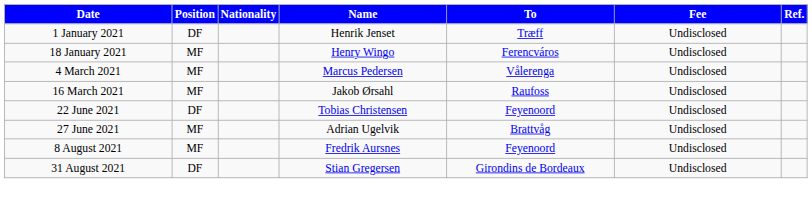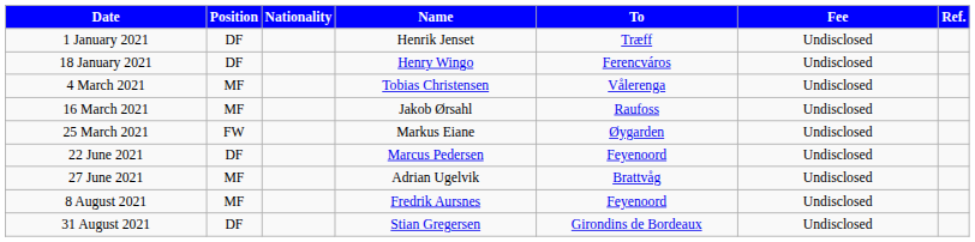 <table class="wikitable"  style="text-align:center; font-size:90%; ">
 <tr>
 <th style="background:#00f; color:white; width:200px;">Date</th>
 <th style="background:#00f; color:white; width:50px;">Position</th>
 <th style="background:#00f; color:white; width:50px;">Nationality</th>
 <th style="background:#00f; color:white; width:200px;">Name</th>
 <th style="background:#00f; color:white; width:200px;">To</th>
 <th style="background:#00f; color:white; width:200px;">Fee</th>
 <th style="background:#00f; color:white; width:25px;">Ref.</th>
 </tr>
 <tr>
 <td>1 January 2021</td>
 <td>DF</td>
 <td></td>
 <td>Henrik Jenset</td>
 <td><a href='#'>Træff</a></td>
 <td>Undisclosed</td>
 <td></td>
 </tr>
 <tr>
 <td>18 January 2021</td>
-<td>MF</td>
+<td>DF</td>
 <td></td>
 <td><a href='#'>Henry Wingo</a></td>
 <td><a href='#'>Ferencváros</a></td>
 <td>Undisclosed</td>
 <td></td>
 </tr>
 <tr>
 <td>4 March 2021</td>
 <td>MF</td>
 <td></td>
-<td><a href='#'>Marcus Pedersen</a></td>
+<td><a href='#'>Tobias Christensen</a></td>
 <td><a href='#'>Vålerenga</a></td>
 <td>Undisclosed</td>
 <td></td>
 </tr>
 <tr>
 <td>16 March 2021</td>
 <td>MF</td>
 <td></td>
 <td>Jakob Ørsahl</td>
 <td><a href='#'>Raufoss</a></td>
 <td>Undisclosed</td>
 <td></td>
 </tr>
 <tr>
+<td>25 March 2021</td>
+<td>FW</td>
+<td></td>
+<td>Markus Eiane</td>
+<td><a href='#'>Øygarden</a></td>
+<td>Undisclosed</td>
+<td></td>
+</tr>
+<tr>
 <td>22 June 2021</td>
 <td>DF</td>
 <td></td>
-<td><a href='#'>Tobias Christensen</a></td>
+<td><a href='#'>Marcus Pedersen</a></td>
 <td><a href='#'>Feyenoord</a></td>
 <td>Undisclosed</td>
 <td></td>
 </tr>
 <tr>
 <td>27 June 2021</td>
 <td>MF</td>
 <td></td>
 <td>Adrian Ugelvik</td>
 <td><a href='#'>Brattvåg</a></td>
 <td>Undisclosed</td>
 <td></td>
 </tr>
 <tr>
 <td>8 August 2021</td>
 <td>MF</td>
 <td></td>
 <td><a href='#'>Fredrik Aursnes</a></td>
 <td><a href='#'>Feyenoord</a></td>
 <td>Undisclosed</td>
 <td></td>
 </tr>
 <tr>
 <td>31 August 2021</td>
 <td>DF</td>
 <td></td>
 <td><a href='#'>Stian Gregersen</a></td>
 <td><a href='#'>Girondins de Bordeaux</a></td>
 <td>Undisclosed</td>
 <td></td>
 </tr>
 </table>
